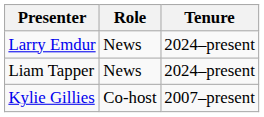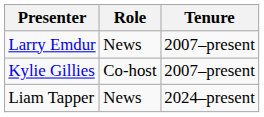 <table class="wikitable sortable">
 <tr>
 <th>Presenter</th>
 <th>Role</th>
 <th>Tenure</th>
 </tr>
 <tr>
 <td><a href='#'>Larry Emdur</a></td>
 <td>News</td>
-<td>2024–present</td>
+<td>2007–present</td>
+</tr>
+<tr>
+<td><a href='#'>Kylie Gillies</a></td>
+<td>Co-host</td>
+<td>2007–present</td>
 </tr>
 <tr>
 <td>Liam Tapper</td>
 <td>News</td>
 <td>2024–present</td>
 </tr>
-<tr>
-<td><a href='#'>Kylie Gillies</a></td>
-<td>Co-host</td>
-<td>2007–present</td>
-</tr>
 </table>
